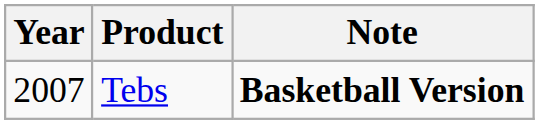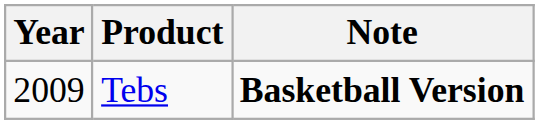 <table class="wikitable sortable">
 <tr>
 <th>Year</th>
 <th>Product</th>
 <th>Note</th>
 </tr>
 <tr>
-<td>2007</td>
+<td>2009</td>
 <td><a href='#'>Tebs</a></td>
 <td><strong>Basketball Version</strong></td>
 </tr>
 </table>
